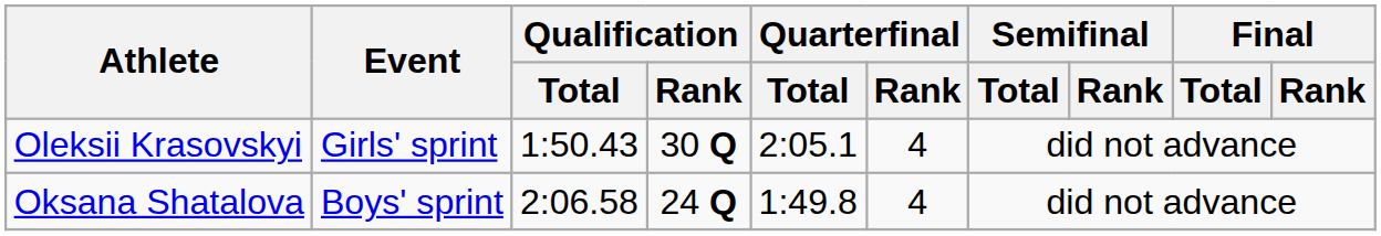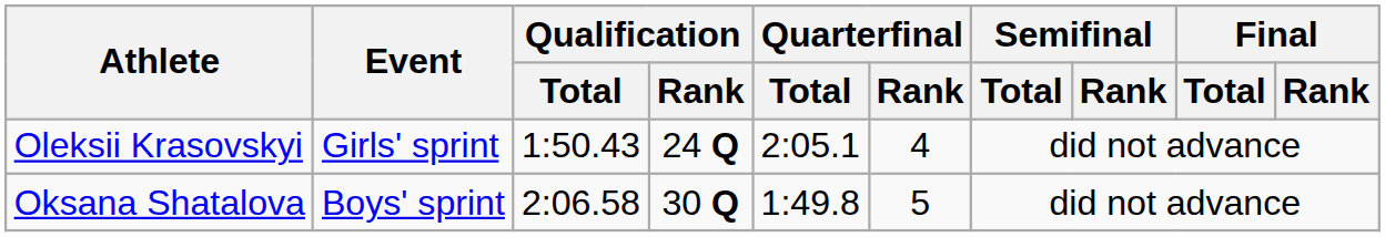 <table class="wikitable" style="font-size:90%;">
 <tr>
 <th rowspan="2">Athlete</th>
 <th rowspan="2">Event</th>
 <th colspan="2">Qualification</th>
 <th colspan="2">Quarterfinal</th>
 <th colspan="2">Semifinal</th>
 <th colspan="2">Final</th>
 </tr>
 <tr>
 <th>Total</th>
 <th>Rank</th>
 <th>Total</th>
 <th>Rank</th>
 <th>Total</th>
 <th>Rank</th>
 <th>Total</th>
 <th>Rank</th>
 </tr>
 <tr>
 <td><a href='#'>Oleksii Krasovskyi</a></td>
 <td><a href='#'>Girls' sprint</a></td>
 <td align="center">1:50.43</td>
-<td align="center">30 <strong>Q</strong></td>
+<td align="center">24 <strong>Q</strong></td>
 <td align="center">2:05.1</td>
 <td align="center">4</td>
 <td align="center" colspan=4>did not advance</td>
 </tr>
 <tr>
 <td><a href='#'>Oksana Shatalova</a></td>
 <td><a href='#'>Boys' sprint</a></td>
 <td align="center">2:06.58</td>
-<td align="center">24 <strong>Q</strong></td>
+<td align="center">30 <strong>Q</strong></td>
 <td align="center">1:49.8</td>
-<td align="center">4</td>
+<td align="center">5</td>
 <td align="center" colspan=4>did not advance</td>
 </tr>
 </table>
